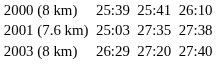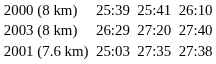 <table>
 <tr>
 <td>2000 (8 km)</td>
 <td></td>
 <td>25:39</td>
 <td></td>
 <td>25:41</td>
 <td></td>
 <td>26:10</td>
 </tr>
 <tr>
+<td>2003 (8 km)</td>
+<td></td>
+<td>26:29</td>
+<td></td>
+<td>27:20</td>
+<td></td>
+<td>27:40</td>
+</tr>
+<tr>
 <td>2001 (7.6 km)</td>
 <td></td>
 <td>25:03</td>
 <td></td>
 <td>27:35</td>
 <td></td>
 <td>27:38</td>
 </tr>
-<tr>
-<td>2003 (8 km)</td>
-<td></td>
-<td>26:29</td>
-<td></td>
-<td>27:20</td>
-<td></td>
-<td>27:40</td>
-</tr>
 </table>
